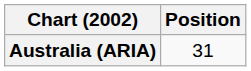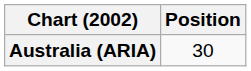 <table class="wikitable plainrowheaders" style="text-align:center">
 <tr>
 <th>Chart (2002)</th>
 <th>Position</th>
 </tr>
 <tr>
 <th scope="row">Australia (ARIA)</th>
-<td>31</td>
+<td>30</td>
 </tr>
 </table>
